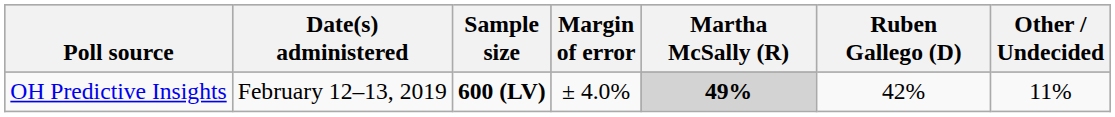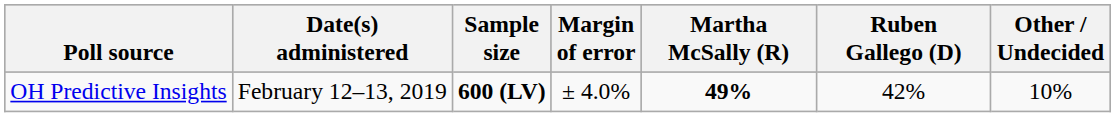 <table class="wikitable" style="font-size:90%;text-align:center;">
 <tr valign=bottom>
 <th>Poll source</th>
 <th>Date(s)<br>administered</th>
 <th>Sample<br>size</th>
 <th>Margin<br>of error</th>
 <th style="width:100px;">Martha<br>McSally (R)</th>
 <th style="width:100px;">Ruben<br>Gallego (D)</th>
 <th>Other /<br>Undecided</th>
 </tr>
 <tr>
 <td style="text-align:left;"><a href='#'>OH Predictive Insights</a></td>
 <td>February 12–13, 2019</td>
 <td><strong>600 (LV)</strong></td>
 <td>± 4.0%</td>
-<td style="background: lightgrey;"><strong>49%</strong></td>
+<td><strong>49%</strong></td>
 <td>42%</td>
-<td>11%</td>
+<td>10%</td>
 </tr>
 </table>
